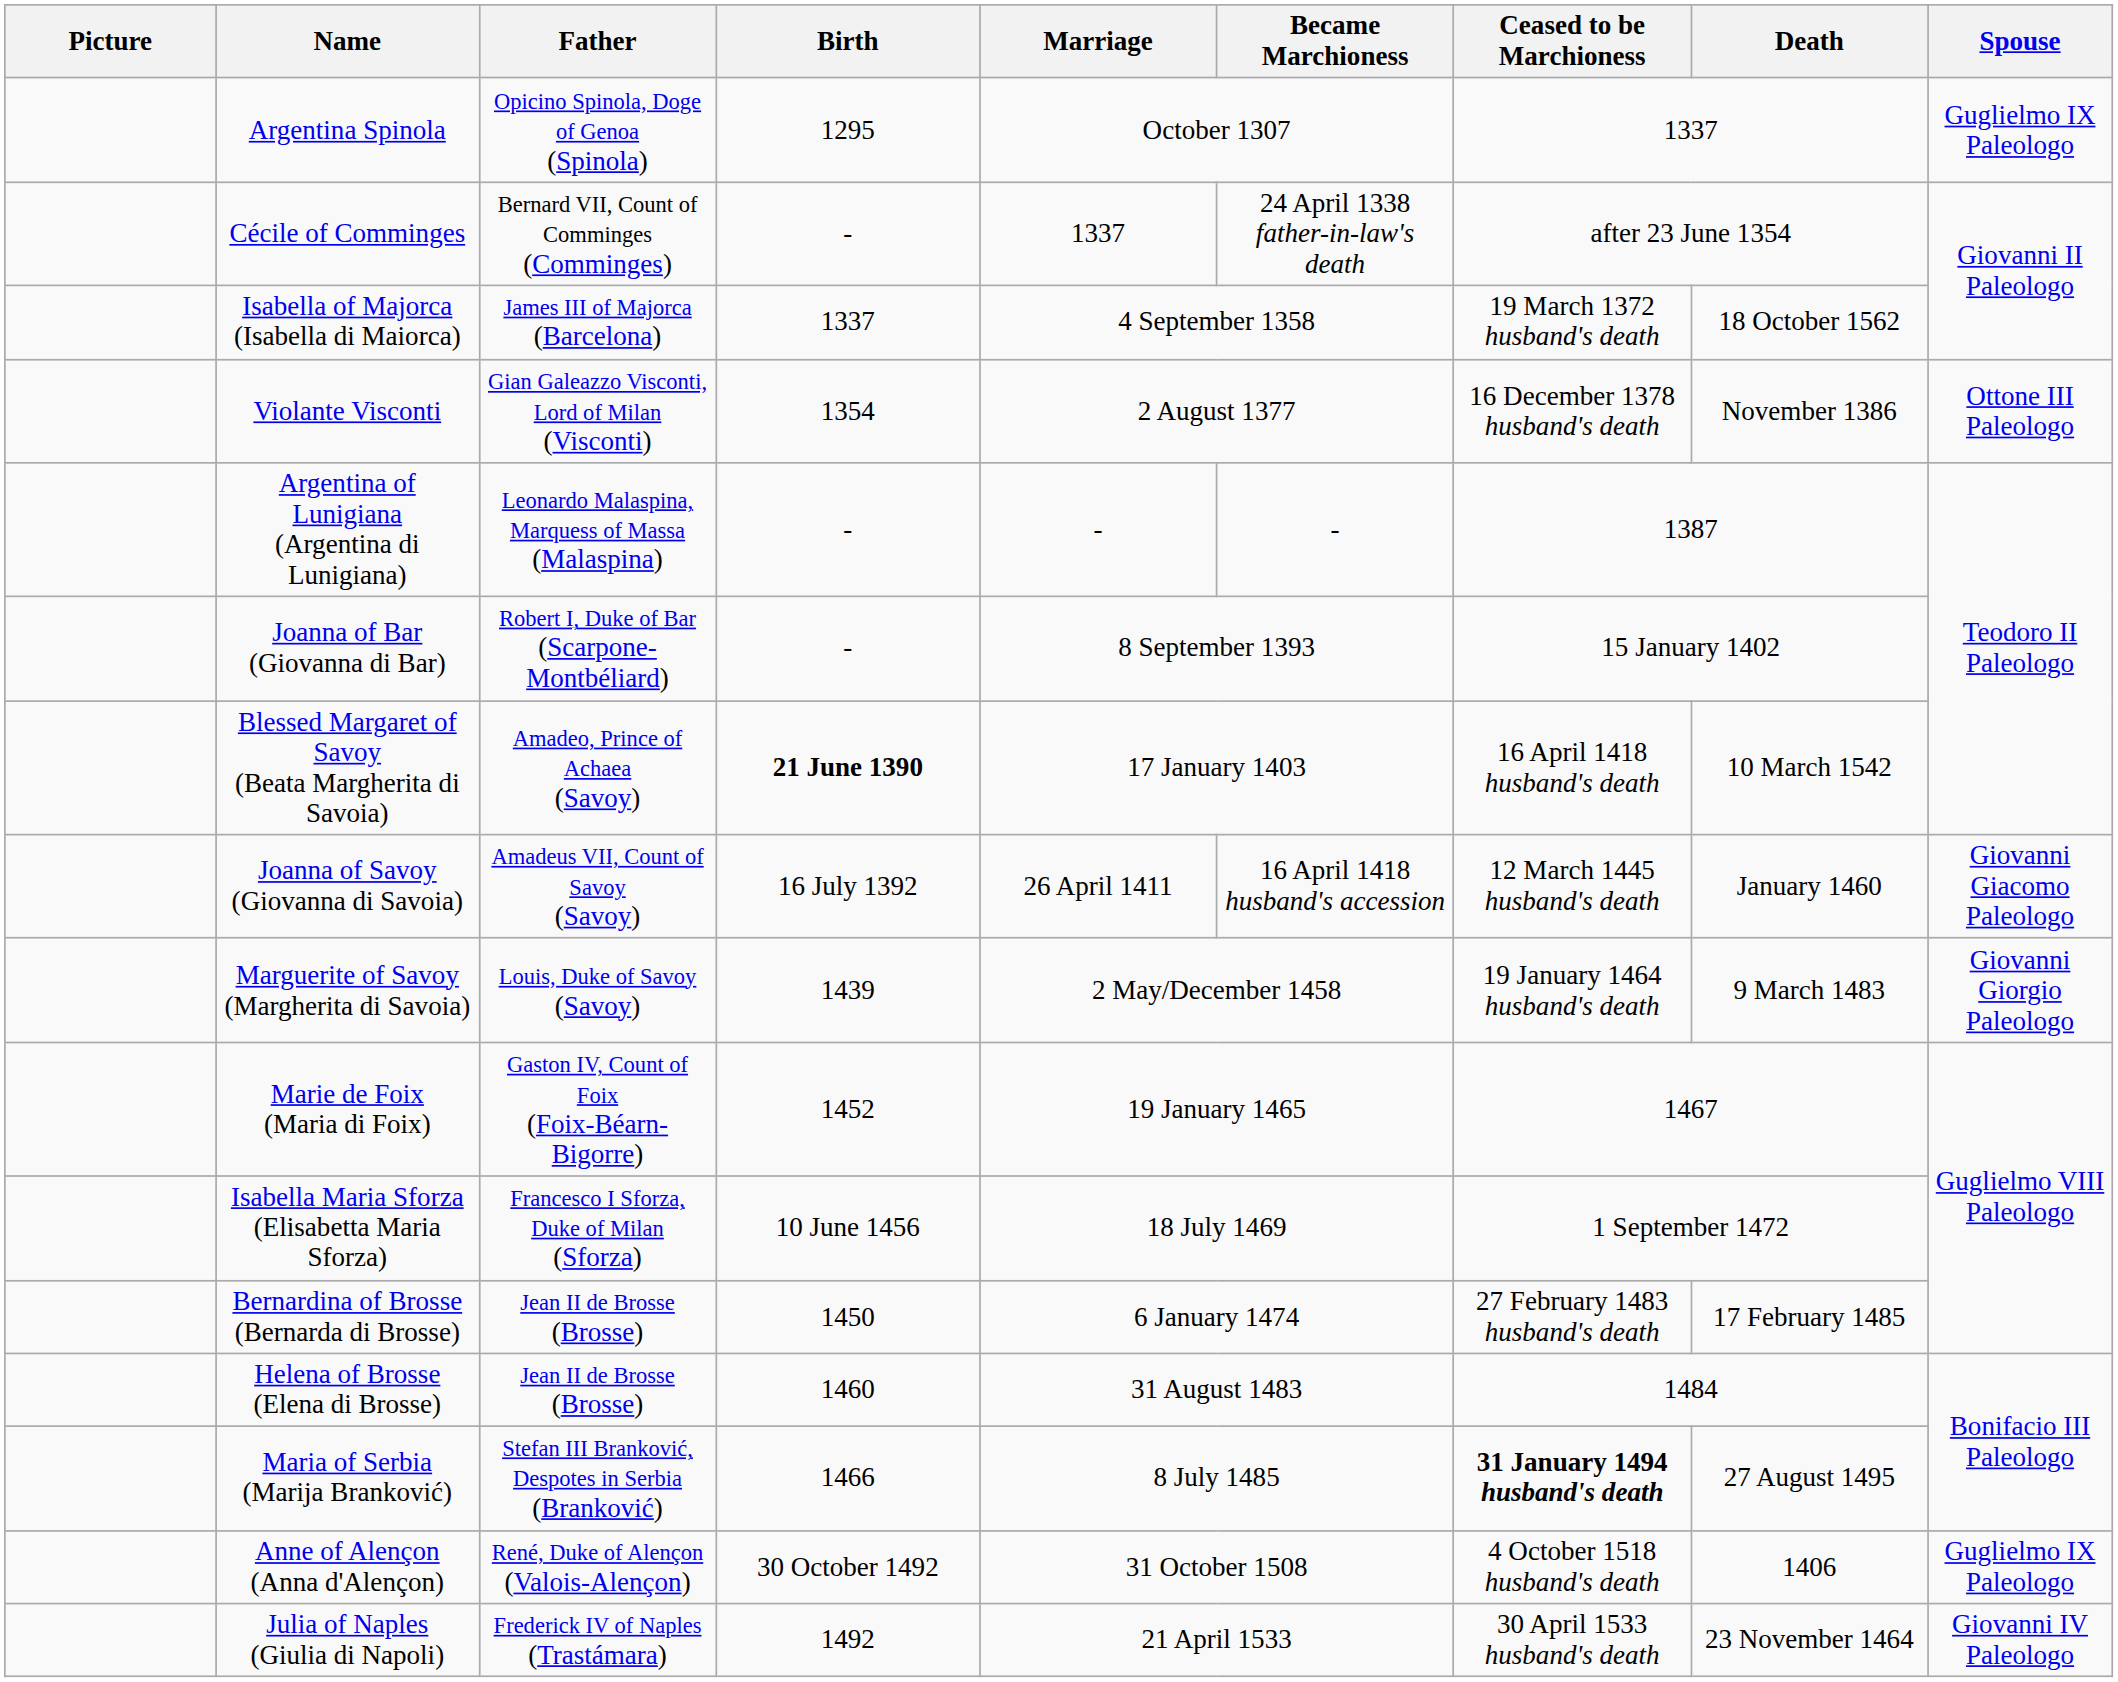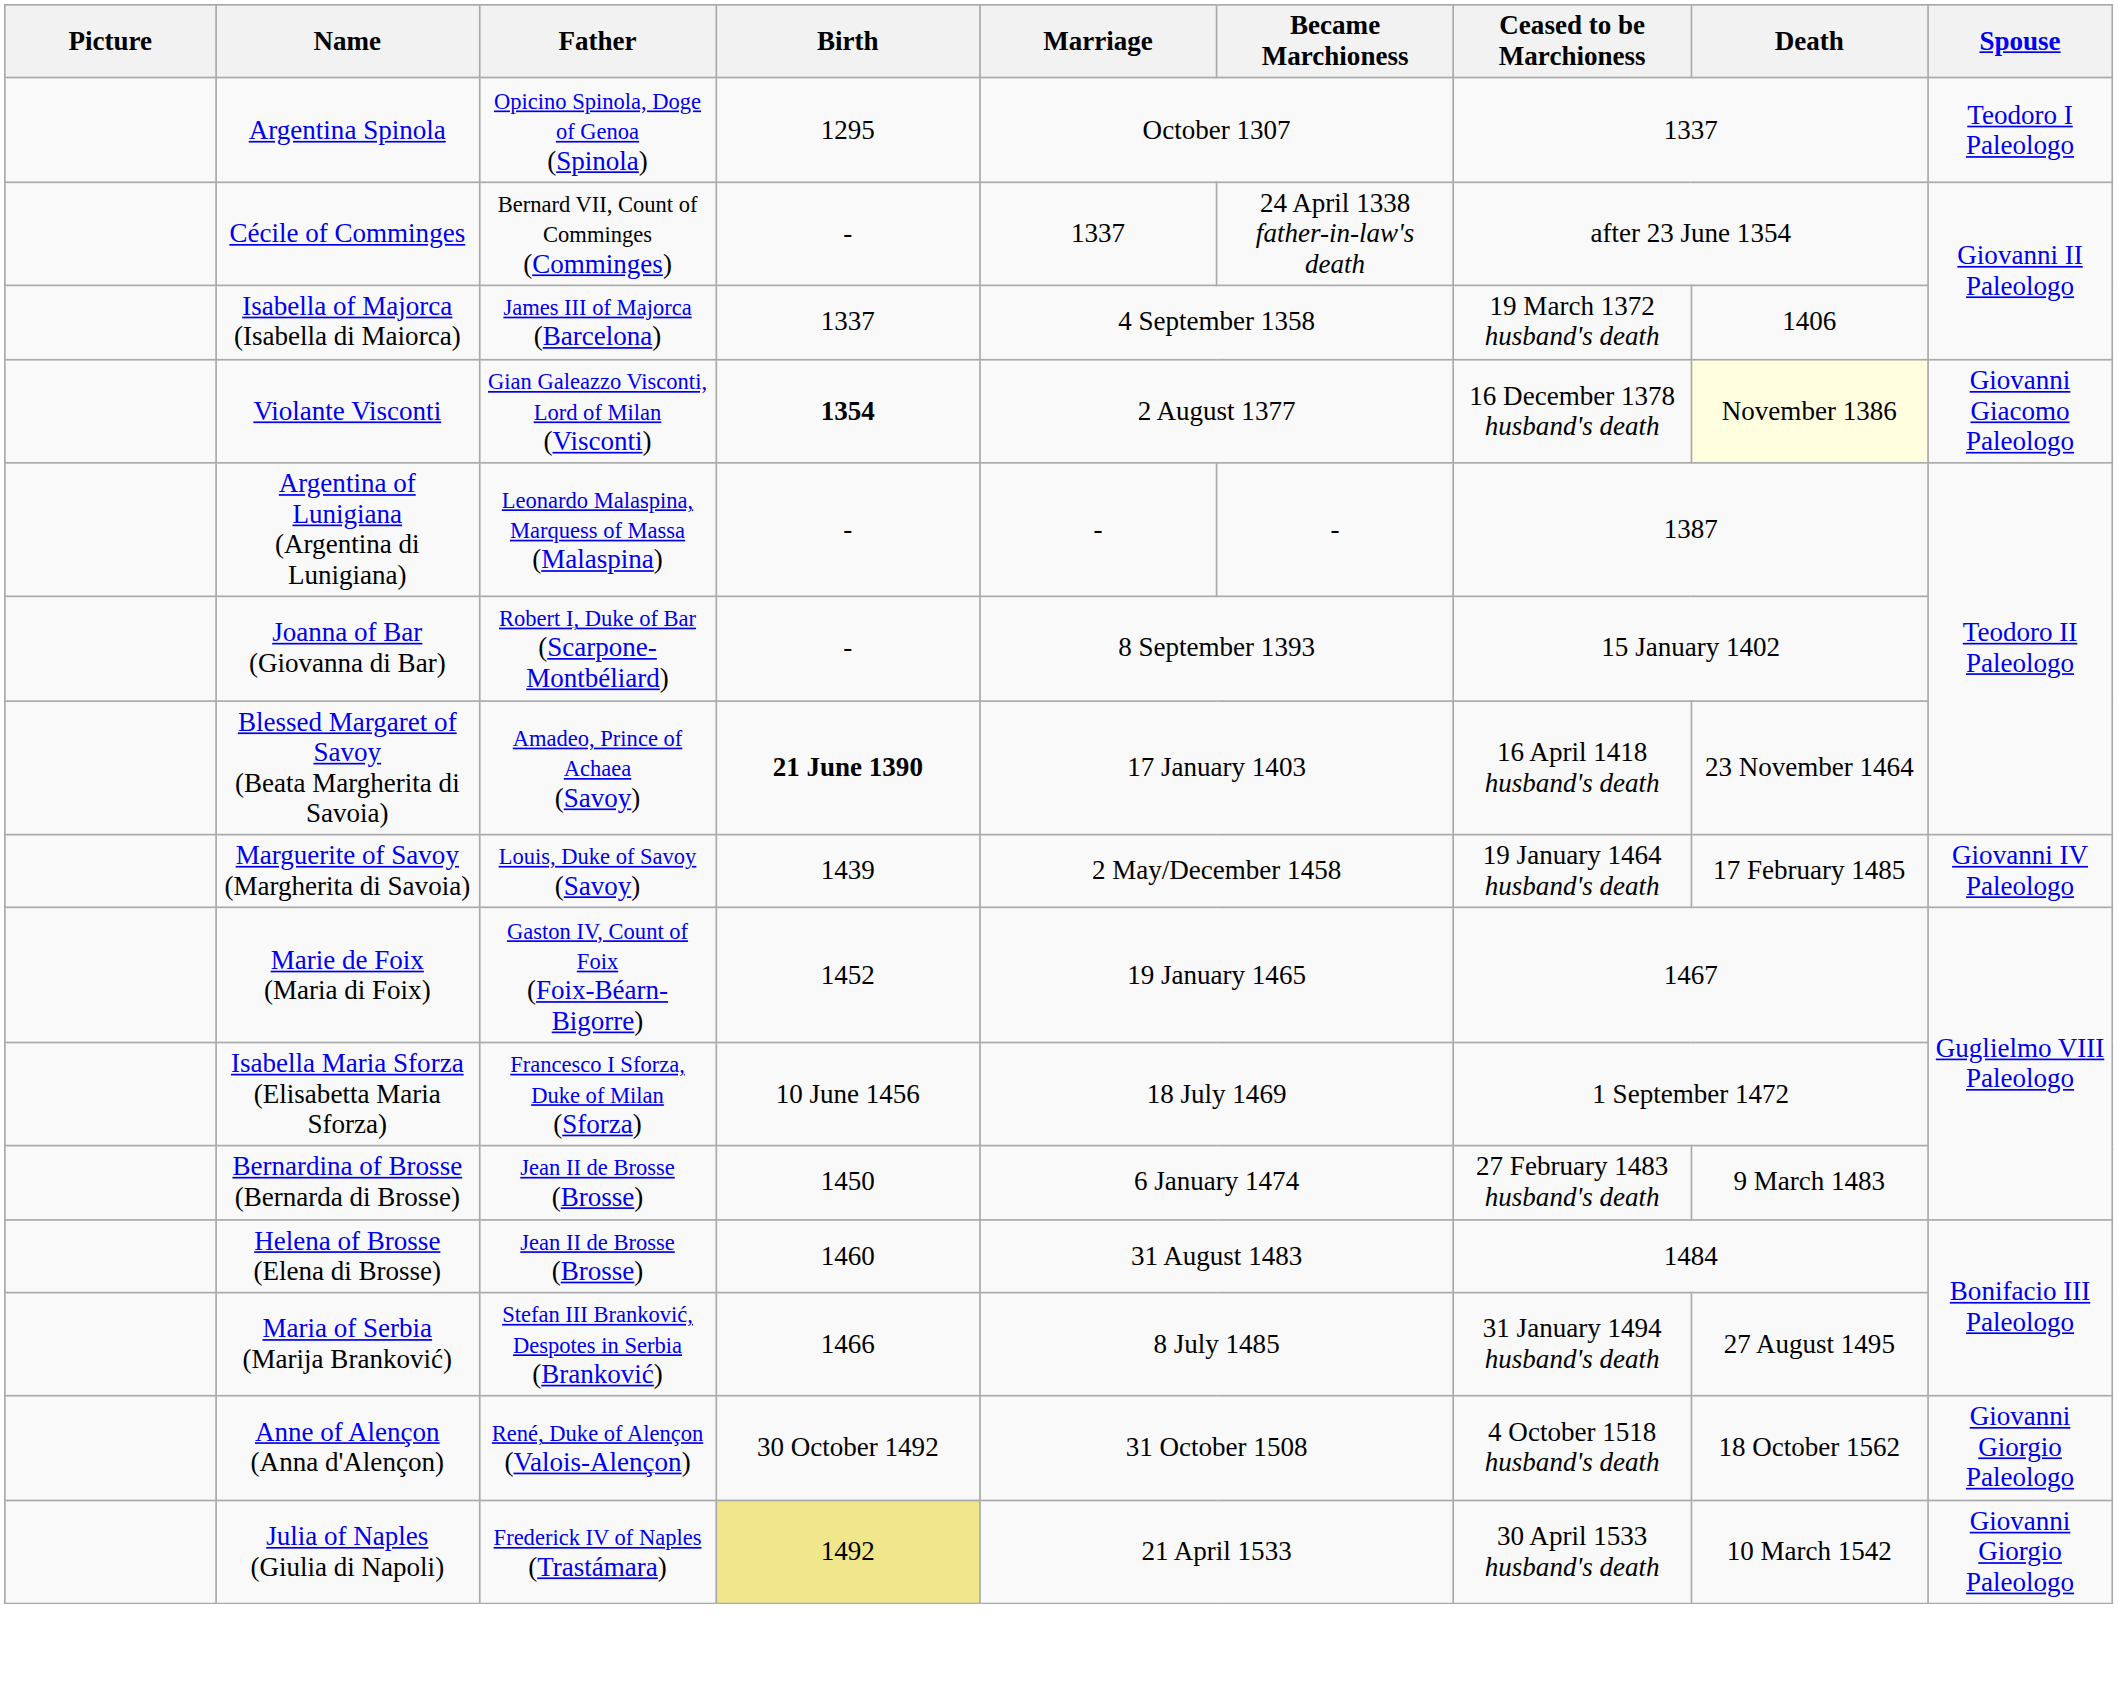 <table class="wikitable">
 <tr>
 <th style="width:8%;">Picture</th>
 <th style="width:10%;">Name</th>
 <th style="width:9%;">Father</th>
 <th style="width:10%;">Birth</th>
 <th style="width:9%;">Marriage</th>
 <th style="width:9%;">Became Marchioness</th>
 <th style="width:9%;">Ceased to be Marchioness</th>
 <th style="width:9%;">Death</th>
 <th style="width:7%;"><a href='#'>Spouse</a></th>
 </tr>
 <tr>
 <td style="text-align:center;"></td>
 <td style="text-align:center;"><a href='#'>Argentina Spinola</a></td>
 <td style="text-align:center;"><small><a href='#'>Opicino Spinola, Doge of Genoa</a></small><br>(<a href='#'>Spinola</a>)</td>
 <td align=center>1295</td>
 <td style="text-align:center;" colspan="2">October 1307</td>
 <td style="text-align:center;" colspan="2">1337</td>
-<td align=center><a href='#'>Guglielmo IX Paleologo</a></td>
+<td style="text-align:center;"><a href='#'>Teodoro I Paleologo</a></td>
 </tr>
 <tr>
 <td style="text-align:center;"></td>
 <td style="text-align:center;"><a href='#'>Cécile of Comminges</a><br></td>
 <td style="text-align:center;"><small>Bernard VII, Count of Comminges</small><br>(<a href='#'>Comminges</a>)</td>
 <td style="text-align:center;">-</td>
 <td style="text-align:center;">1337</td>
 <td style="text-align:center;">24 April 1338<br><em>father-in-law's death</em></td>
 <td style="text-align:center;" colspan="2">after 23 June 1354</td>
 <td style="text-align:center;" rowspan="2"><a href='#'>Giovanni II Paleologo</a></td>
 </tr>
 <tr>
 <td style="text-align:center;"></td>
 <td style="text-align:center;"><a href='#'>Isabella of Majorca</a><br>(Isabella di Maiorca)</td>
 <td style="text-align:center;"><small><a href='#'>James III of Majorca</a></small><br>(<a href='#'>Barcelona</a>)</td>
 <td style="text-align:center;">1337</td>
 <td style="text-align:center;" colspan="2">4 September 1358</td>
 <td style="text-align:center;">19 March 1372<br><em>husband's death</em></td>
-<td align=center>18 October 1562</td>
+<td style="text-align:center;">1406</td>
 </tr>
 <tr>
 <td style="text-align:center;"></td>
 <td style="text-align:center;"><a href='#'>Violante Visconti</a></td>
 <td style="text-align:center;"><small><a href='#'>Gian Galeazzo Visconti, Lord of Milan</a></small><br>(<a href='#'>Visconti</a>)</td>
-<td style="text-align:center;">1354</td>
+<td style="text-align:center;"><strong>1354</strong></td>
 <td style="text-align:center;" colspan="2">2 August 1377</td>
 <td style="text-align:center;">16 December 1378<br><em>husband's death</em></td>
-<td style="text-align:center;">November 1386</td>
-<td style="text-align:center;"><a href='#'>Ottone III Paleologo</a></td>
+<td style="background: lightyellow; text-align:center;">November 1386</td>
+<td style="text-align:center;"><a href='#'>Giovanni Giacomo Paleologo</a></td>
 </tr>
 <tr>
 <td style="text-align:center;"></td>
 <td style="text-align:center;"><a href='#'>Argentina of Lunigiana</a><br>(Argentina di Lunigiana)</td>
 <td style="text-align:center;"><small><a href='#'>Leonardo Malaspina, Marquess of Massa</a></small><br>(<a href='#'>Malaspina</a>)</td>
 <td style="text-align:center;">-</td>
 <td style="text-align:center;">-</td>
 <td style="text-align:center;">-</td>
 <td style="text-align:center;" colspan="2">1387</td>
 <td style="text-align:center;" rowspan="3"><a href='#'>Teodoro II Paleologo</a></td>
 </tr>
 <tr>
 <td style="text-align:center;"></td>
 <td style="text-align:center;"><a href='#'>Joanna of Bar</a><br>(Giovanna di Bar)</td>
 <td style="text-align:center;"><small><a href='#'>Robert I, Duke of Bar</a></small><br>(<a href='#'>Scarpone-Montbéliard</a>)</td>
 <td style="text-align:center;">-</td>
 <td style="text-align:center;" colspan="2">8 September 1393</td>
 <td style="text-align:center;" colspan="2">15 January 1402</td>
 </tr>
 <tr>
 <td style="text-align:center;"></td>
 <td style="text-align:center;"><a href='#'>Blessed Margaret of Savoy</a><br>(Beata Margherita di Savoia)</td>
 <td style="text-align:center;"><small><a href='#'>Amadeo, Prince of Achaea</a></small><br>(<a href='#'>Savoy</a>)</td>
 <td align=center><strong>21 June 1390</strong></td>
 <td style="text-align:center;" colspan="2">17 January 1403</td>
 <td align=center>16 April 1418<br><em>husband's death</em></td>
-<td align=center>10 March 1542</td>
-</tr>
-<tr>
-<td style="text-align:center;"></td>
-<td style="text-align:center;"><a href='#'>Joanna of Savoy</a><br>(Giovanna di Savoia)</td>
-<td style="text-align:center;"><small><a href='#'>Amadeus VII, Count of Savoy</a></small><br>(<a href='#'>Savoy</a>)</td>
-<td align=center>16 July 1392</td>
-<td style="text-align:center;">26 April 1411</td>
-<td align=center>16 April 1418<br><em>husband's accession</em></td>
-<td align=center>12 March 1445<br><em>husband's death</em></td>
-<td align=center>January 1460</td>
-<td style="text-align:center;"><a href='#'>Giovanni Giacomo Paleologo</a></td>
+<td align=center>23 November 1464</td>
 </tr>
 <tr>
 <td style="text-align:center;"></td>
 <td style="text-align:center;"><a href='#'>Marguerite of Savoy</a><br>(Margherita di Savoia)</td>
 <td style="text-align:center;"><small><a href='#'>Louis, Duke of Savoy</a></small><br>(<a href='#'>Savoy</a>)</td>
 <td align=center>1439</td>
 <td style="text-align:center;" colspan="2">2 May/December 1458</td>
 <td align=center>19 January 1464<br><em>husband's death</em></td>
-<td align=center>9 March 1483</td>
-<td align=center><a href='#'>Giovanni Giorgio Paleologo</a></td>
+<td align=center>17 February 1485</td>
+<td style="text-align:center;"><a href='#'>Giovanni IV Paleologo</a></td>
 </tr>
 <tr>
 <td style="text-align:center;"></td>
 <td style="text-align:center;"><a href='#'>Marie de Foix</a><br>(Maria di Foix)</td>
 <td style="text-align:center;"><small><a href='#'>Gaston IV, Count of Foix</a></small><br>(<a href='#'>Foix-Béarn-Bigorre</a>)</td>
 <td align=center>1452</td>
 <td style="text-align:center;" colspan="2">19 January 1465</td>
 <td style="text-align:center;" colspan="2">1467</td>
 <td style="text-align:center;" rowspan="3"><a href='#'>Guglielmo VIII Paleologo</a></td>
 </tr>
 <tr>
 <td style="text-align:center;"></td>
 <td style="text-align:center;"><a href='#'>Isabella Maria Sforza</a><br>(Elisabetta Maria Sforza)</td>
 <td style="text-align:center;"><small><a href='#'>Francesco I Sforza, Duke of Milan</a></small><br>(<a href='#'>Sforza</a>)</td>
 <td align=center>10 June 1456</td>
 <td style="text-align:center;" colspan="2">18 July 1469</td>
 <td style="text-align:center;" colspan="2">1 September 1472</td>
 </tr>
 <tr>
 <td style="text-align:center;"></td>
 <td style="text-align:center;"><a href='#'>Bernardina of Brosse</a><br>(Bernarda di Brosse)</td>
 <td style="text-align:center;"><small><a href='#'>Jean II de Brosse</a></small><br>(<a href='#'>Brosse</a>)</td>
 <td align=center>1450</td>
 <td style="text-align:center;" colspan="2">6 January 1474</td>
 <td align=center>27 February 1483<br><em>husband's death</em></td>
-<td align=center>17 February 1485</td>
+<td align=center>9 March 1483</td>
 </tr>
 <tr>
 <td style="text-align:center;"></td>
 <td style="text-align:center;"><a href='#'>Helena of Brosse</a><br>(Elena di Brosse)</td>
 <td style="text-align:center;"><small><a href='#'>Jean II de Brosse</a></small><br>(<a href='#'>Brosse</a>)</td>
 <td align=center>1460</td>
 <td style="text-align:center;" colspan="2">31 August 1483</td>
 <td style="text-align:center;" colspan="2">1484</td>
 <td style="text-align:center;" rowspan="2"><a href='#'>Bonifacio III Paleologo</a></td>
 </tr>
 <tr>
 <td style="text-align:center;"></td>
 <td style="text-align:center;"><a href='#'>Maria of Serbia</a><br>(Marija Branković)</td>
 <td style="text-align:center;"><small><a href='#'>Stefan III Branković, Despotes in Serbia</a></small><br>(<a href='#'>Branković</a>)</td>
 <td align=center>1466</td>
 <td style="text-align:center;" colspan="2">8 July 1485</td>
-<td align=center><strong>31 January 1494<br><em>husband's death</em></strong></td>
+<td align=center>31 January 1494<br><em>husband's death</em></td>
 <td align=center>27 August 1495</td>
 </tr>
 <tr>
 <td style="text-align:center;"></td>
 <td style="text-align:center;"><a href='#'>Anne of Alençon</a><br>(Anna d'Alençon)</td>
 <td style="text-align:center;"><small><a href='#'>René, Duke of Alençon</a></small><br>(<a href='#'>Valois-Alençon</a>)</td>
 <td align=center>30 October 1492</td>
 <td style="text-align:center;" colspan="2">31 October 1508</td>
 <td align=center>4 October 1518<br><em>husband's death</em></td>
-<td style="text-align:center;">1406</td>
-<td align=center><a href='#'>Guglielmo IX Paleologo</a></td>
+<td align=center>18 October 1562</td>
+<td align=center><a href='#'>Giovanni Giorgio Paleologo</a></td>
 </tr>
 <tr>
 <td style="text-align:center;"></td>
 <td style="text-align:center;"><a href='#'>Julia of Naples</a><br>(Giulia di Napoli)</td>
 <td style="text-align:center;"><small><a href='#'>Frederick IV of Naples</a></small><br>(<a href='#'>Trastámara</a>)</td>
-<td align=center>1492</td>
+<td align=center style="background: khaki;">1492</td>
 <td style="text-align:center;" colspan="2">21 April 1533</td>
 <td align=center>30 April 1533<br><em>husband's death</em></td>
-<td align=center>23 November 1464</td>
-<td style="text-align:center;"><a href='#'>Giovanni IV Paleologo</a></td>
+<td align=center>10 March 1542</td>
+<td align=center><a href='#'>Giovanni Giorgio Paleologo</a></td>
 </tr>
 </table>
